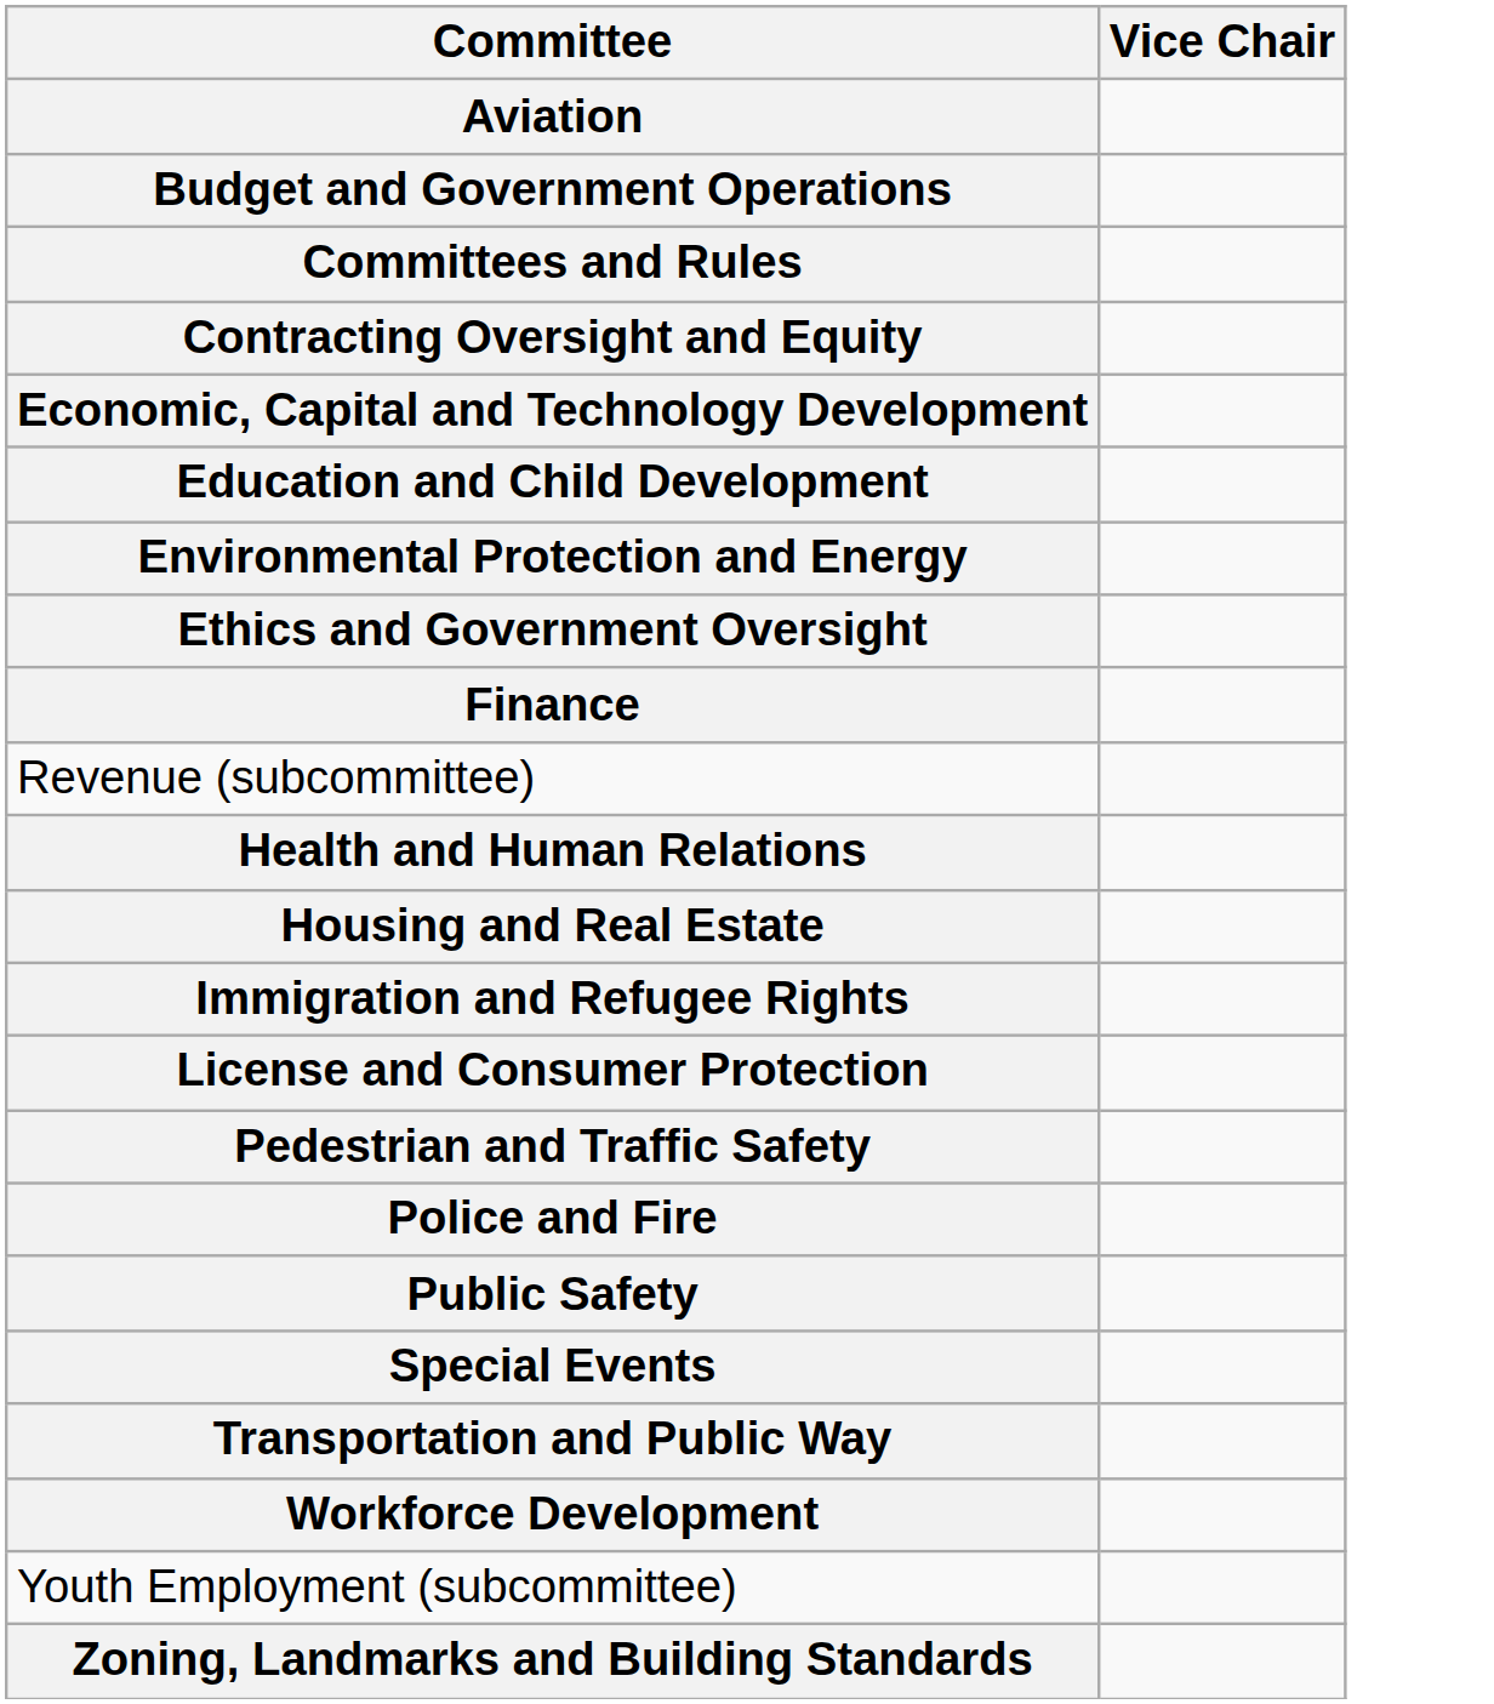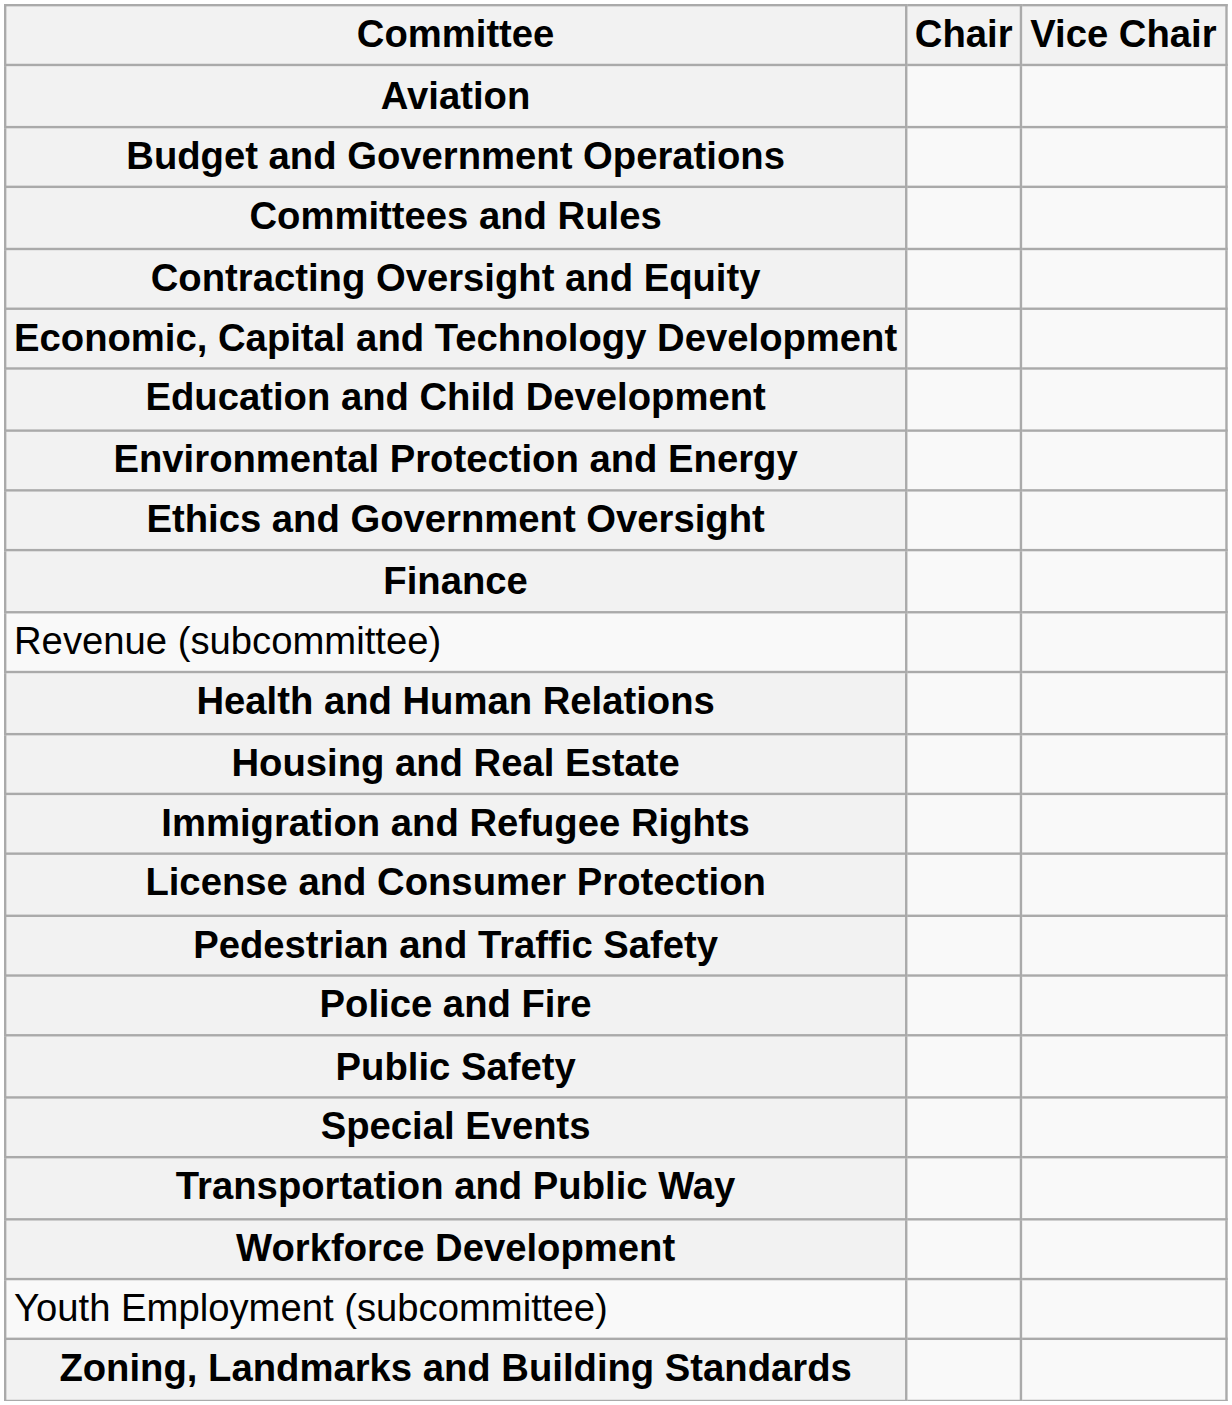 <table class="wikitable sortable plainrowheaders">
 <tr>
 <th scope="col">Committee</th>
+<th scope="col">Chair</th>
 <th scope="col">Vice Chair</th>
 </tr>
 <tr>
 <th scope="row">Aviation</th>
 <td></td>
+<td></td>
 </tr>
 <tr>
 <th scope="row">Budget and Government Operations</th>
+<td></td>
 <td></td>
 </tr>
 <tr>
 <th scope="row">Committees and Rules</th>
 <td></td>
+<td></td>
 </tr>
 <tr>
 <th scope="row">Contracting Oversight and Equity</th>
+<td></td>
 <td></td>
 </tr>
 <tr>
 <th scope="row">Economic, Capital and Technology Development</th>
 <td></td>
+<td></td>
 </tr>
 <tr>
 <th scope="row">Education and Child Development</th>
+<td></td>
 <td></td>
 </tr>
 <tr>
 <th scope="row">Environmental Protection and Energy</th>
 <td></td>
+<td></td>
 </tr>
 <tr>
 <th scope="row">Ethics and Government Oversight</th>
+<td></td>
 <td></td>
 </tr>
 <tr>
 <th scope="row">Finance</th>
 <td></td>
+<td></td>
 </tr>
 <tr>
 <td>Revenue (subcommittee)</td>
+<td></td>
 <td></td>
 </tr>
 <tr>
 <th scope="row">Health and Human Relations</th>
 <td></td>
+<td></td>
 </tr>
 <tr>
 <th scope="row">Housing and Real Estate</th>
+<td></td>
 <td></td>
 </tr>
 <tr>
 <th scope="row">Immigration and Refugee Rights</th>
 <td></td>
+<td></td>
 </tr>
 <tr>
 <th scope="row">License and Consumer Protection</th>
+<td></td>
 <td></td>
 </tr>
 <tr>
 <th scope="row">Pedestrian and Traffic Safety</th>
 <td></td>
+<td></td>
 </tr>
 <tr>
 <th scope="row">Police and Fire</th>
+<td></td>
 <td></td>
 </tr>
 <tr>
 <th scope="row">Public Safety</th>
 <td></td>
+<td></td>
 </tr>
 <tr>
 <th scope="row">Special Events</th>
+<td></td>
 <td></td>
 </tr>
 <tr>
 <th scope="row">Transportation and Public Way</th>
 <td></td>
+<td></td>
 </tr>
 <tr>
 <th scope="row">Workforce Development</th>
+<td></td>
 <td></td>
 </tr>
 <tr>
 <td>Youth Employment (subcommittee)</td>
 <td></td>
+<td></td>
 </tr>
 <tr>
 <th scope="row">Zoning, Landmarks and Building Standards</th>
 <td></td>
+<td></td>
 </tr>
 </table>
